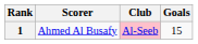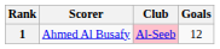 <table class="wikitable" style="text-align:center">
 <tr>
 <th>Rank</th>
 <th>Scorer</th>
 <th>Club</th>
 <th>Goals</th>
 </tr>
 <tr>
 <th>1</th>
 <td align="left"> <a href='#'>Ahmed Al Busafy</a></td>
 <td align="left" style="background: pink;"><a href='#'>Al-Seeb</a></td>
-<td>15</td>
+<td>12</td>
 </tr>
 </table>
